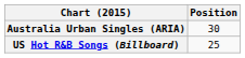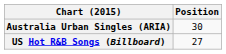 <table class="wikitable sortable plainrowheaders" style="text-align:center">
 <tr>
 <th>Chart (2015)</th>
 <th>Position</th>
 </tr>
 <tr>
 <th scope="row">Australia Urban Singles (ARIA)</th>
 <td>30</td>
 </tr>
 <tr>
 <th scope="row">US <a href='#'>Hot R&B Songs</a> (<em>Billboard</em>)</th>
-<td>25</td>
+<td>27</td>
 </tr>
 </table>
